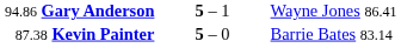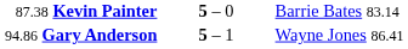 <table style="text-align:center">
 <tr>
 <th width=223></th>
 <th width=100></th>
 <th width=223></th>
 </tr>
 <tr>
+<td align=right><small>87.38</small> <strong><a href='#'>Kevin Painter</a></strong> </td>
+<td><strong>5</strong> – 0</td>
+<td align=left> <a href='#'>Barrie Bates</a> <small>83.14</small></td>
+</tr>
+<tr>
 <td align=right><small>94.86</small> <strong><a href='#'>Gary Anderson</a></strong> </td>
 <td><strong>5</strong> – 1</td>
 <td align=left> <a href='#'>Wayne Jones</a> <small>86.41</small></td>
 </tr>
-<tr>
-<td align=right><small>87.38</small> <strong><a href='#'>Kevin Painter</a></strong> </td>
-<td><strong>5</strong> – 0</td>
-<td align=left> <a href='#'>Barrie Bates</a> <small>83.14</small></td>
-</tr>
 </table>
